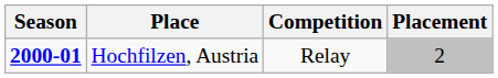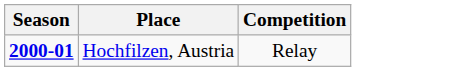 <table class="wikitable" style="text-align: center;">
 <tr>
 <th>Season</th>
 <th>Place</th>
 <th>Competition</th>
-<th>Placement</th>
 </tr>
 <tr>
 <td><strong><a href='#'>2000-01</a></strong></td>
 <td align="left"> <a href='#'>Hochfilzen</a>, Austria</td>
 <td>Relay</td>
-<td bgcolor=silver>2</td>
 </tr>
 </table>
